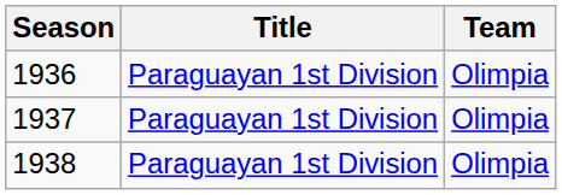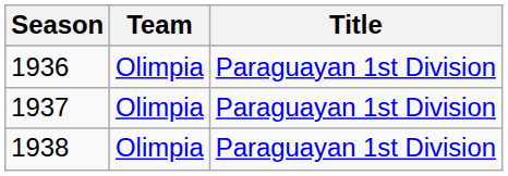 <table class="wikitable">
 <tr>
 <th>Season</th>
+<th>Team</th>
 <th>Title</th>
-<th>Team</th>
 </tr>
 <tr>
 <td>1936</td>
+<td> <a href='#'>Olimpia</a></td>
 <td><a href='#'>Paraguayan 1st Division</a></td>
-<td> <a href='#'>Olimpia</a></td>
 </tr>
 <tr>
 <td>1937</td>
+<td> <a href='#'>Olimpia</a></td>
 <td><a href='#'>Paraguayan 1st Division</a></td>
-<td> <a href='#'>Olimpia</a></td>
 </tr>
 <tr>
 <td>1938</td>
+<td> <a href='#'>Olimpia</a></td>
 <td><a href='#'>Paraguayan 1st Division</a></td>
-<td> <a href='#'>Olimpia</a></td>
 </tr>
 </table>
